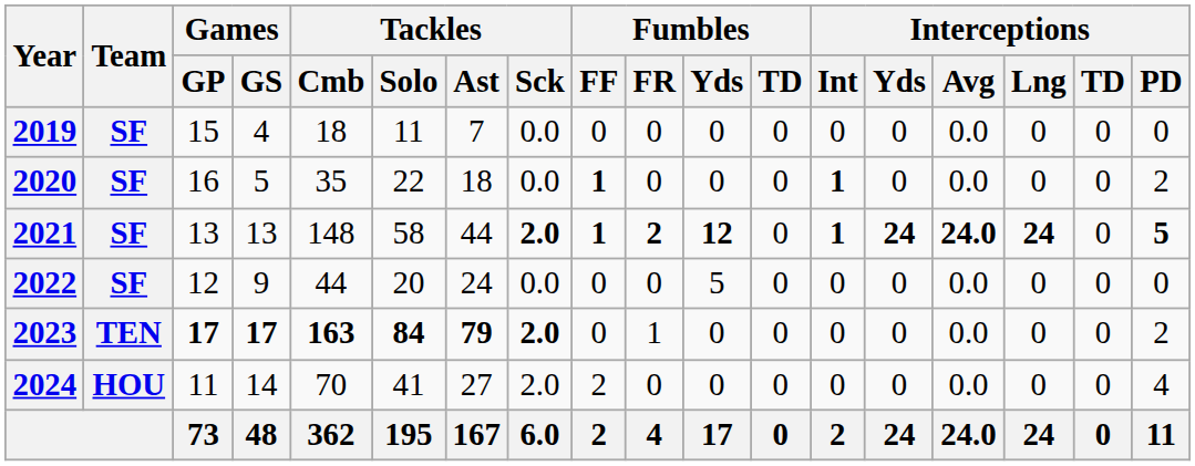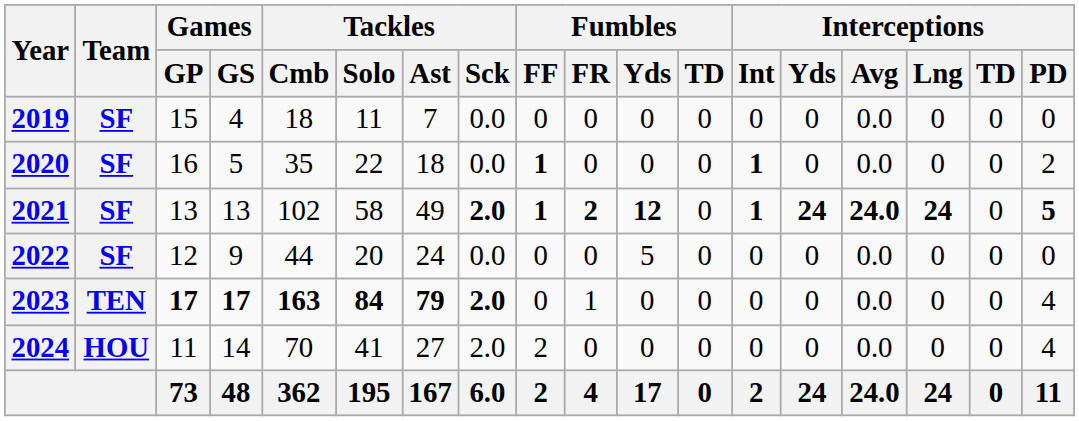 <table class="wikitable" style="text-align: center;">
 <tr>
 <th rowspan="2">Year</th>
 <th rowspan="2">Team</th>
 <th colspan="2">Games</th>
 <th colspan="4">Tackles</th>
 <th colspan="4">Fumbles</th>
 <th colspan="6">Interceptions</th>
 </tr>
 <tr>
 <th>GP</th>
 <th>GS</th>
 <th>Cmb</th>
 <th>Solo</th>
 <th>Ast</th>
 <th>Sck</th>
 <th>FF</th>
 <th>FR</th>
 <th>Yds</th>
 <th>TD</th>
 <th>Int</th>
 <th>Yds</th>
 <th>Avg</th>
 <th>Lng</th>
 <th>TD</th>
 <th>PD</th>
 </tr>
 <tr>
 <th><a href='#'>2019</a></th>
 <th><a href='#'>SF</a></th>
 <td>15</td>
 <td>4</td>
 <td>18</td>
 <td>11</td>
 <td>7</td>
 <td>0.0</td>
 <td>0</td>
 <td>0</td>
 <td>0</td>
 <td>0</td>
 <td>0</td>
 <td>0</td>
 <td>0.0</td>
 <td>0</td>
 <td>0</td>
 <td>0</td>
 </tr>
 <tr>
 <th><a href='#'>2020</a></th>
 <th><a href='#'>SF</a></th>
 <td>16</td>
 <td>5</td>
 <td>35</td>
 <td>22</td>
 <td>18</td>
 <td>0.0</td>
 <td><strong>1</strong></td>
 <td>0</td>
 <td>0</td>
 <td>0</td>
 <td><strong>1</strong></td>
 <td>0</td>
 <td>0.0</td>
 <td>0</td>
 <td>0</td>
 <td>2</td>
 </tr>
 <tr>
 <th><a href='#'>2021</a></th>
 <th><a href='#'>SF</a></th>
 <td>13</td>
 <td>13</td>
-<td>148</td>
+<td>102</td>
 <td>58</td>
-<td>44</td>
+<td>49</td>
 <td><strong>2.0</strong></td>
 <td><strong>1</strong></td>
 <td><strong>2</strong></td>
 <td><strong>12</strong></td>
 <td>0</td>
 <td><strong>1</strong></td>
 <td><strong>24</strong></td>
 <td><strong>24.0</strong></td>
 <td><strong>24</strong></td>
 <td>0</td>
 <td><strong>5</strong></td>
 </tr>
 <tr>
 <th><a href='#'>2022</a></th>
 <th><a href='#'>SF</a></th>
 <td>12</td>
 <td>9</td>
 <td>44</td>
 <td>20</td>
 <td>24</td>
 <td>0.0</td>
 <td>0</td>
 <td>0</td>
 <td>5</td>
 <td>0</td>
 <td>0</td>
 <td>0</td>
 <td>0.0</td>
 <td>0</td>
 <td>0</td>
 <td>0</td>
 </tr>
 <tr>
 <th><a href='#'>2023</a></th>
 <th><a href='#'>TEN</a></th>
 <td><strong>17</strong></td>
 <td><strong>17</strong></td>
 <td><strong>163</strong></td>
 <td><strong>84</strong></td>
 <td><strong>79</strong></td>
 <td><strong>2.0</strong></td>
 <td>0</td>
 <td>1</td>
 <td>0</td>
 <td>0</td>
 <td>0</td>
 <td>0</td>
 <td>0.0</td>
 <td>0</td>
 <td>0</td>
-<td>2</td>
+<td>4</td>
 </tr>
 <tr>
 <th><a href='#'>2024</a></th>
 <th><a href='#'>HOU</a></th>
 <td>11</td>
 <td>14</td>
 <td>70</td>
 <td>41</td>
 <td>27</td>
 <td>2.0</td>
 <td>2</td>
 <td>0</td>
 <td>0</td>
 <td>0</td>
 <td>0</td>
 <td>0</td>
 <td>0.0</td>
 <td>0</td>
 <td>0</td>
 <td>4</td>
 </tr>
 <tr>
 <th colspan="2"></th>
 <th>73</th>
 <th>48</th>
 <th>362</th>
 <th>195</th>
 <th>167</th>
 <th>6.0</th>
 <th>2</th>
 <th>4</th>
 <th>17</th>
 <th>0</th>
 <th>2</th>
 <th>24</th>
 <th>24.0</th>
 <th>24</th>
 <th>0</th>
 <th>11</th>
 </tr>
 </table>
